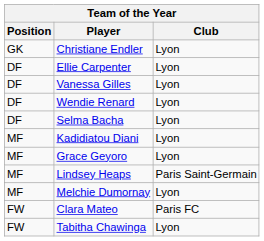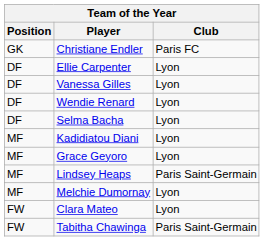 <table class="wikitable" style="font-size:95%">
 <tr>
 <th colspan="3">Team of the Year</th>
 </tr>
 <tr>
 <th>Position</th>
 <th>Player</th>
 <th>Club</th>
 </tr>
 <tr>
 <td>GK</td>
 <td> <a href='#'>Christiane Endler</a></td>
-<td>Lyon</td>
+<td>Paris FC</td>
 </tr>
 <tr>
 <td>DF</td>
 <td> <a href='#'>Ellie Carpenter</a></td>
 <td>Lyon</td>
 </tr>
 <tr>
 <td>DF</td>
 <td> <a href='#'>Vanessa Gilles</a></td>
 <td>Lyon</td>
 </tr>
 <tr>
 <td>DF</td>
 <td> <a href='#'>Wendie Renard</a></td>
 <td>Lyon</td>
 </tr>
 <tr>
 <td>DF</td>
 <td> <a href='#'>Selma Bacha</a></td>
 <td>Lyon</td>
 </tr>
 <tr>
 <td>MF</td>
 <td> <a href='#'>Kadidiatou Diani</a></td>
 <td>Lyon</td>
 </tr>
 <tr>
 <td>MF</td>
 <td> <a href='#'>Grace Geyoro</a></td>
 <td>Lyon</td>
 </tr>
 <tr>
 <td>MF</td>
 <td> <a href='#'>Lindsey Heaps</a></td>
 <td>Paris Saint-Germain</td>
 </tr>
 <tr>
 <td>MF</td>
 <td> <a href='#'>Melchie Dumornay</a></td>
 <td>Lyon</td>
 </tr>
 <tr>
 <td>FW</td>
 <td> <a href='#'>Clara Mateo</a></td>
-<td>Paris FC</td>
+<td>Lyon</td>
 </tr>
 <tr>
 <td>FW</td>
 <td> <a href='#'>Tabitha Chawinga</a></td>
-<td>Lyon</td>
+<td>Paris Saint-Germain</td>
 </tr>
 </table>
